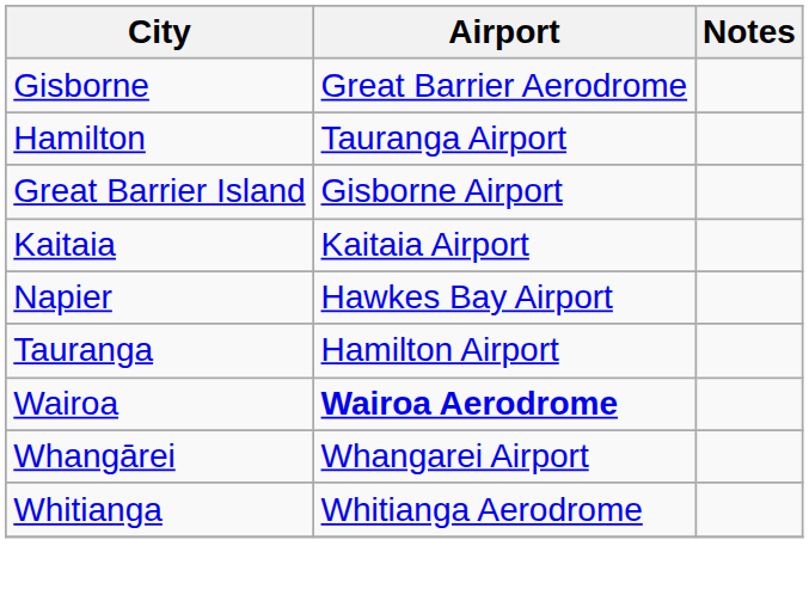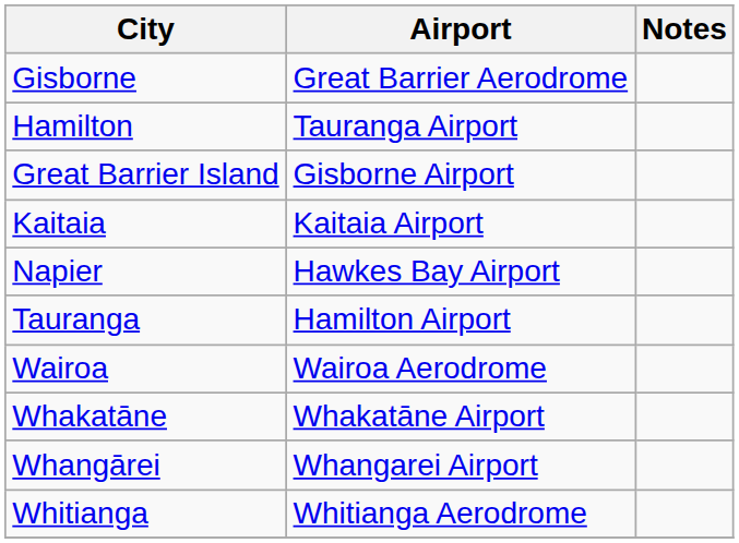 <table class="sortable wikitable">
 <tr>
 <th>City</th>
 <th>Airport</th>
 <th class="unsortable">Notes</th>
 </tr>
 <tr>
 <td><a href='#'>Gisborne</a></td>
 <td><a href='#'>Great Barrier Aerodrome</a></td>
 <td></td>
 </tr>
 <tr>
 <td><a href='#'>Hamilton</a></td>
 <td><a href='#'>Tauranga Airport</a></td>
 <td></td>
 </tr>
 <tr>
 <td><a href='#'>Great Barrier Island</a></td>
 <td><a href='#'>Gisborne Airport</a></td>
 <td></td>
 </tr>
 <tr>
 <td><a href='#'>Kaitaia</a></td>
 <td><a href='#'>Kaitaia Airport</a></td>
 <td></td>
 </tr>
 <tr>
 <td><a href='#'>Napier</a></td>
 <td><a href='#'>Hawkes Bay Airport</a></td>
 <td></td>
 </tr>
 <tr>
 <td><a href='#'>Tauranga</a></td>
 <td><a href='#'>Hamilton Airport</a></td>
 <td></td>
 </tr>
 <tr>
 <td><a href='#'>Wairoa</a></td>
-<td><strong><a href='#'>Wairoa Aerodrome</a></strong></td>
+<td><a href='#'>Wairoa Aerodrome</a></td>
+<td></td>
+</tr>
+<tr>
+<td><a href='#'>Whakatāne</a></td>
+<td><a href='#'>Whakatāne Airport</a></td>
 <td></td>
 </tr>
 <tr>
 <td><a href='#'>Whangārei</a></td>
 <td><a href='#'>Whangarei Airport</a></td>
 <td></td>
 </tr>
 <tr>
 <td><a href='#'>Whitianga</a></td>
 <td><a href='#'>Whitianga Aerodrome</a></td>
 <td></td>
 </tr>
 <tr>
 </tr>
 </table>
